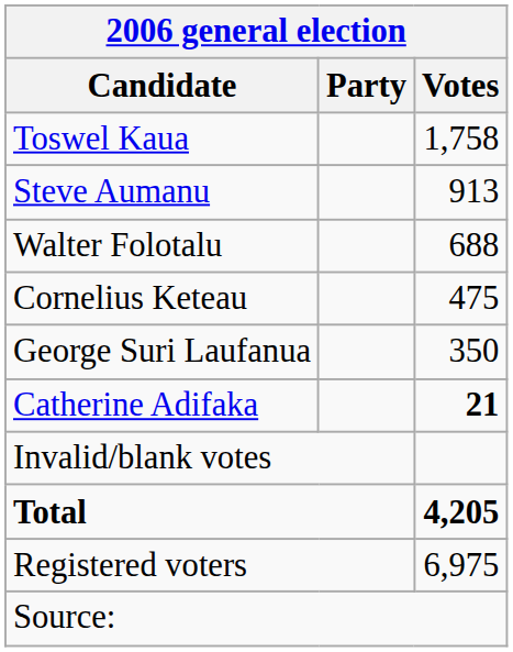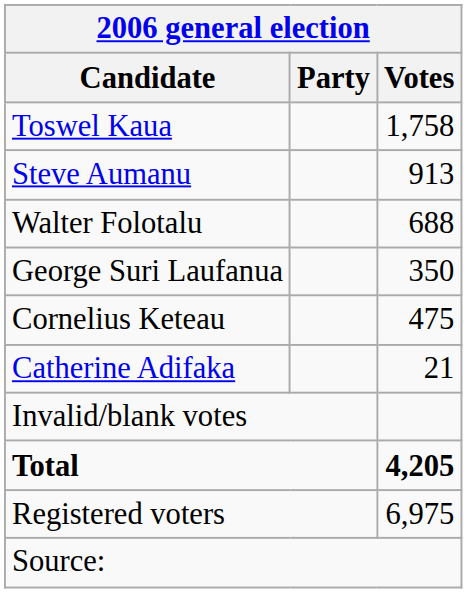 <table class=wikitable style=text-align:left>
 <tr>
 <th colspan=3><a href='#'>2006 general election</a></th>
 </tr>
 <tr>
 <th>Candidate</th>
 <th>Party</th>
 <th>Votes</th>
 </tr>
 <tr>
 <td><a href='#'>Toswel Kaua</a></td>
 <td></td>
 <td align=right>1,758</td>
 </tr>
 <tr>
 <td><a href='#'>Steve Aumanu</a></td>
 <td></td>
 <td align=right>913</td>
 </tr>
 <tr>
 <td>Walter Folotalu</td>
 <td></td>
 <td align=right>688</td>
 </tr>
 <tr>
+<td>George Suri Laufanua</td>
+<td></td>
+<td align=right>350</td>
+</tr>
+<tr>
 <td>Cornelius Keteau</td>
 <td></td>
 <td align=right>475</td>
 </tr>
 <tr>
-<td>George Suri Laufanua</td>
-<td></td>
-<td align=right>350</td>
-</tr>
-<tr>
 <td><a href='#'>Catherine Adifaka</a></td>
 <td></td>
-<td align=right><strong>21</strong></td>
+<td align=right>21</td>
 </tr>
 <tr>
 <td colspan=2>Invalid/blank votes</td>
 <td></td>
 </tr>
 <tr>
 <td colspan=2><strong>Total</strong></td>
 <td align=right><strong>4,205</strong></td>
 </tr>
 <tr>
 <td colspan=2>Registered voters</td>
 <td align=right>6,975</td>
 </tr>
 <tr>
 <td colspan=3>Source: </td>
 </tr>
 </table>
